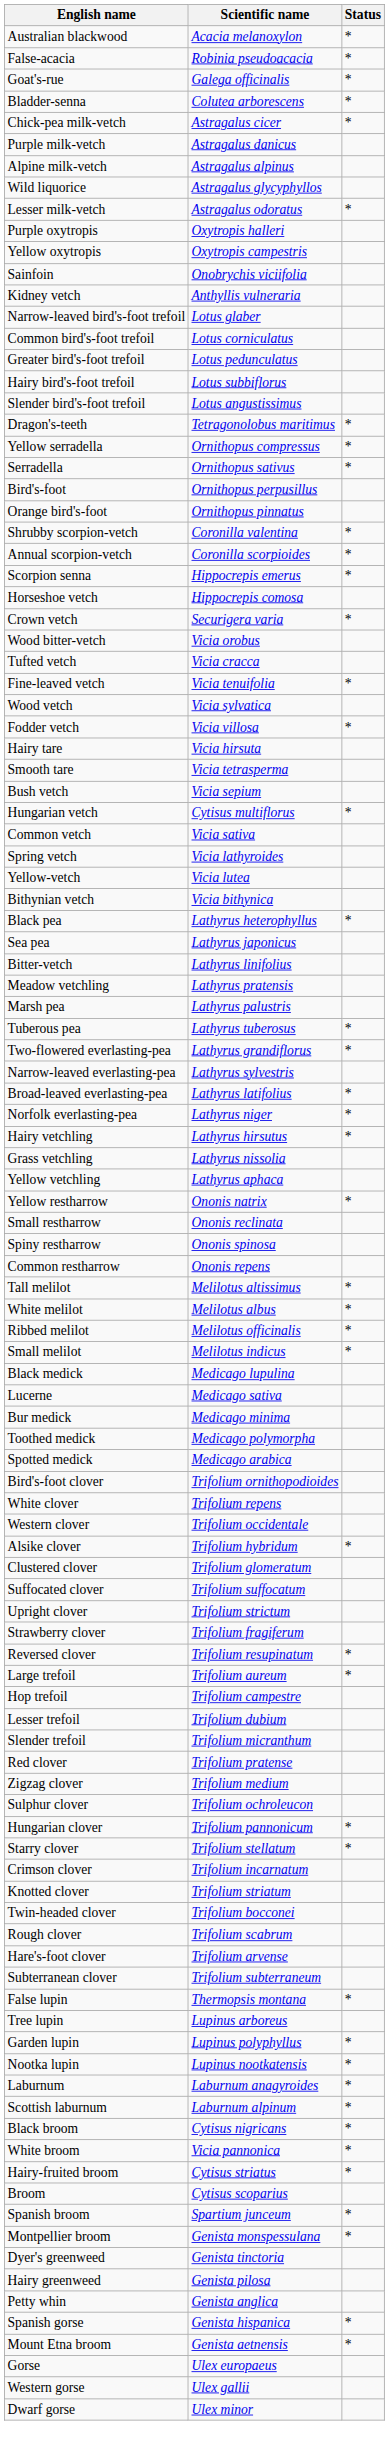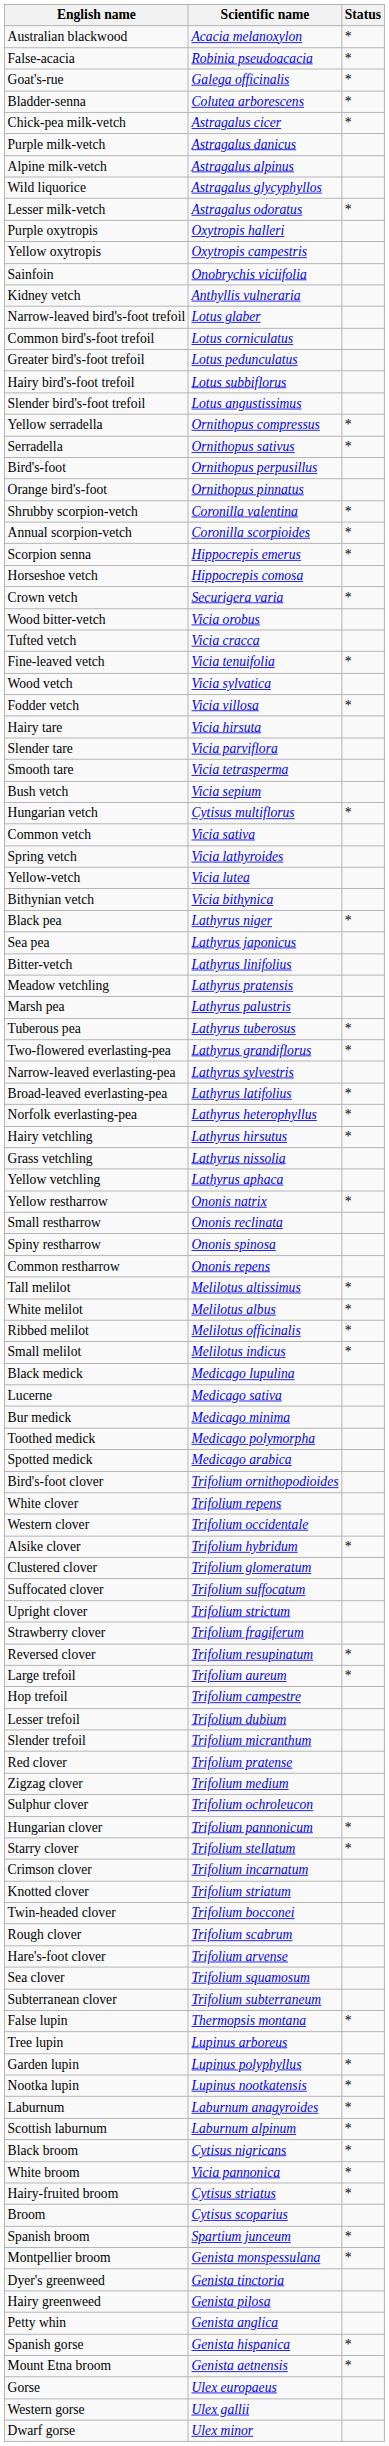 <table class="wikitable" |>
 <tr>
 <th>English name</th>
 <th>Scientific name</th>
 <th>Status</th>
 </tr>
 <tr>
 <td>Australian blackwood</td>
 <td><em><a href='#'>Acacia melanoxylon</a></em></td>
 <td>*</td>
 </tr>
 <tr>
 <td>False-acacia</td>
 <td><em><a href='#'>Robinia pseudoacacia</a></em></td>
 <td>*</td>
 </tr>
 <tr>
 <td>Goat's-rue</td>
 <td><em><a href='#'>Galega officinalis</a></em></td>
 <td>*</td>
 </tr>
 <tr>
 <td>Bladder-senna</td>
 <td><em><a href='#'>Colutea arborescens</a></em></td>
 <td>*</td>
 </tr>
 <tr>
 <td>Chick-pea milk-vetch</td>
 <td><em><a href='#'>Astragalus cicer</a></em></td>
 <td>*</td>
 </tr>
 <tr>
 <td>Purple milk-vetch</td>
 <td><em><a href='#'>Astragalus danicus</a></em></td>
 <td></td>
 </tr>
 <tr>
 <td>Alpine milk-vetch</td>
 <td><em><a href='#'>Astragalus alpinus</a></em></td>
 <td></td>
 </tr>
 <tr>
 <td>Wild liquorice</td>
 <td><em><a href='#'>Astragalus glycyphyllos</a></em></td>
 <td></td>
 </tr>
 <tr>
 <td>Lesser milk-vetch</td>
 <td><em><a href='#'>Astragalus odoratus</a></em></td>
 <td>*</td>
 </tr>
 <tr>
 <td>Purple oxytropis</td>
 <td><em><a href='#'>Oxytropis halleri</a></em></td>
 <td></td>
 </tr>
 <tr>
 <td>Yellow oxytropis</td>
 <td><em><a href='#'>Oxytropis campestris</a></em></td>
 <td></td>
 </tr>
 <tr>
 <td>Sainfoin</td>
 <td><em><a href='#'>Onobrychis viciifolia</a></em></td>
 <td></td>
 </tr>
 <tr>
 <td>Kidney vetch</td>
 <td><em><a href='#'>Anthyllis vulneraria</a></em></td>
 <td></td>
 </tr>
 <tr>
 <td>Narrow-leaved bird's-foot trefoil</td>
 <td><em><a href='#'>Lotus glaber</a></em></td>
 <td></td>
 </tr>
 <tr>
 <td>Common bird's-foot trefoil</td>
 <td><em><a href='#'>Lotus corniculatus</a></em></td>
 <td></td>
 </tr>
 <tr>
 <td>Greater bird's-foot trefoil</td>
 <td><em><a href='#'>Lotus pedunculatus</a></em></td>
 <td></td>
 </tr>
 <tr>
 <td>Hairy bird's-foot trefoil</td>
 <td><em><a href='#'>Lotus subbiflorus</a></em></td>
 <td></td>
 </tr>
 <tr>
 <td>Slender bird's-foot trefoil</td>
 <td><em><a href='#'>Lotus angustissimus</a></em></td>
 <td></td>
 </tr>
 <tr>
-<td>Dragon's-teeth</td>
-<td><em><a href='#'>Tetragonolobus maritimus</a></em></td>
-<td>*</td>
-</tr>
-<tr>
 <td>Yellow serradella</td>
 <td><em><a href='#'>Ornithopus compressus</a></em></td>
 <td>*</td>
 </tr>
 <tr>
 <td>Serradella</td>
 <td><em><a href='#'>Ornithopus sativus</a></em></td>
 <td>*</td>
 </tr>
 <tr>
 <td>Bird's-foot</td>
 <td><em><a href='#'>Ornithopus perpusillus</a></em></td>
 <td></td>
 </tr>
 <tr>
 <td>Orange bird's-foot</td>
 <td><em><a href='#'>Ornithopus pinnatus</a></em></td>
 <td></td>
 </tr>
 <tr>
 <td>Shrubby scorpion-vetch</td>
 <td><em><a href='#'>Coronilla valentina</a></em></td>
 <td>*</td>
 </tr>
 <tr>
 <td>Annual scorpion-vetch</td>
 <td><em><a href='#'>Coronilla scorpioides</a></em></td>
 <td>*</td>
 </tr>
 <tr>
 <td>Scorpion senna</td>
 <td><em><a href='#'>Hippocrepis emerus</a></em></td>
 <td>*</td>
 </tr>
 <tr>
 <td>Horseshoe vetch</td>
 <td><em><a href='#'>Hippocrepis comosa</a></em></td>
 <td></td>
 </tr>
 <tr>
 <td>Crown vetch</td>
 <td><em><a href='#'>Securigera varia</a></em></td>
 <td>*</td>
 </tr>
 <tr>
 <td>Wood bitter-vetch</td>
 <td><em><a href='#'>Vicia orobus</a></em></td>
 <td></td>
 </tr>
 <tr>
 <td>Tufted vetch</td>
 <td><em><a href='#'>Vicia cracca</a></em></td>
 <td></td>
 </tr>
 <tr>
 <td>Fine-leaved vetch</td>
 <td><em><a href='#'>Vicia tenuifolia</a></em></td>
 <td>*</td>
 </tr>
 <tr>
 <td>Wood vetch</td>
 <td><em><a href='#'>Vicia sylvatica</a></em></td>
 <td></td>
 </tr>
 <tr>
 <td>Fodder vetch</td>
 <td><em><a href='#'>Vicia villosa</a></em></td>
 <td>*</td>
 </tr>
 <tr>
 <td>Hairy tare</td>
 <td><em><a href='#'>Vicia hirsuta</a></em></td>
 <td></td>
 </tr>
 <tr>
+<td>Slender tare</td>
+<td><em><a href='#'>Vicia parviflora</a></em></td>
+<td></td>
+</tr>
+<tr>
 <td>Smooth tare</td>
 <td><em><a href='#'>Vicia tetrasperma</a></em></td>
 <td></td>
 </tr>
 <tr>
 <td>Bush vetch</td>
 <td><em><a href='#'>Vicia sepium</a></em></td>
 <td></td>
 </tr>
 <tr>
 <td>Hungarian vetch</td>
 <td><em><a href='#'>Cytisus multiflorus</a></em></td>
 <td>*</td>
 </tr>
 <tr>
 <td>Common vetch</td>
 <td><em><a href='#'>Vicia sativa</a></em></td>
 <td></td>
 </tr>
 <tr>
 <td>Spring vetch</td>
 <td><em><a href='#'>Vicia lathyroides</a></em></td>
 <td></td>
 </tr>
 <tr>
 <td>Yellow-vetch</td>
 <td><em><a href='#'>Vicia lutea</a></em></td>
 <td></td>
 </tr>
 <tr>
 <td>Bithynian vetch</td>
 <td><em><a href='#'>Vicia bithynica</a></em></td>
 <td></td>
 </tr>
 <tr>
 <td>Black pea</td>
-<td><em><a href='#'>Lathyrus heterophyllus</a></em></td>
+<td><em><a href='#'>Lathyrus niger</a></em></td>
 <td>*</td>
 </tr>
 <tr>
 <td>Sea pea</td>
 <td><em><a href='#'>Lathyrus japonicus</a></em></td>
 <td></td>
 </tr>
 <tr>
 <td>Bitter-vetch</td>
 <td><em><a href='#'>Lathyrus linifolius</a></em></td>
 <td></td>
 </tr>
 <tr>
 <td>Meadow vetchling</td>
 <td><em><a href='#'>Lathyrus pratensis</a></em></td>
 <td></td>
 </tr>
 <tr>
 <td>Marsh pea</td>
 <td><em><a href='#'>Lathyrus palustris</a></em></td>
 <td></td>
 </tr>
 <tr>
 <td>Tuberous pea</td>
 <td><em><a href='#'>Lathyrus tuberosus</a></em></td>
 <td>*</td>
 </tr>
 <tr>
 <td>Two-flowered everlasting-pea</td>
 <td><em><a href='#'>Lathyrus grandiflorus</a></em></td>
 <td>*</td>
 </tr>
 <tr>
 <td>Narrow-leaved everlasting-pea</td>
 <td><em><a href='#'>Lathyrus sylvestris</a></em></td>
 <td></td>
 </tr>
 <tr>
 <td>Broad-leaved everlasting-pea</td>
 <td><em><a href='#'>Lathyrus latifolius</a></em></td>
 <td>*</td>
 </tr>
 <tr>
 <td>Norfolk everlasting-pea</td>
-<td><em><a href='#'>Lathyrus niger</a></em></td>
+<td><em><a href='#'>Lathyrus heterophyllus</a></em></td>
 <td>*</td>
 </tr>
 <tr>
 <td>Hairy vetchling</td>
 <td><em><a href='#'>Lathyrus hirsutus</a></em></td>
 <td>*</td>
 </tr>
 <tr>
 <td>Grass vetchling</td>
 <td><em><a href='#'>Lathyrus nissolia</a></em></td>
 <td></td>
 </tr>
 <tr>
 <td>Yellow vetchling</td>
 <td><em><a href='#'>Lathyrus aphaca</a></em></td>
 <td></td>
 </tr>
 <tr>
 <td>Yellow restharrow</td>
 <td><em><a href='#'>Ononis natrix</a></em></td>
 <td>*</td>
 </tr>
 <tr>
 <td>Small restharrow</td>
 <td><em><a href='#'>Ononis reclinata</a></em></td>
 <td></td>
 </tr>
 <tr>
 <td>Spiny restharrow</td>
 <td><em><a href='#'>Ononis spinosa</a></em></td>
 <td></td>
 </tr>
 <tr>
 <td>Common restharrow</td>
 <td><em><a href='#'>Ononis repens</a></em></td>
 <td></td>
 </tr>
 <tr>
 <td>Tall melilot</td>
 <td><em><a href='#'>Melilotus altissimus</a></em></td>
 <td>*</td>
 </tr>
 <tr>
 <td>White melilot</td>
 <td><em><a href='#'>Melilotus albus</a></em></td>
 <td>*</td>
 </tr>
 <tr>
 <td>Ribbed melilot</td>
 <td><em><a href='#'>Melilotus officinalis</a></em></td>
 <td>*</td>
 </tr>
 <tr>
 <td>Small melilot</td>
 <td><em><a href='#'>Melilotus indicus</a></em></td>
 <td>*</td>
 </tr>
 <tr>
 <td>Black medick</td>
 <td><em><a href='#'>Medicago lupulina</a></em></td>
 <td></td>
 </tr>
 <tr>
 <td>Lucerne</td>
 <td><em><a href='#'>Medicago sativa</a></em></td>
 <td></td>
 </tr>
 <tr>
 <td>Bur medick</td>
 <td><em><a href='#'>Medicago minima</a></em></td>
 <td></td>
 </tr>
 <tr>
 <td>Toothed medick</td>
 <td><em><a href='#'>Medicago polymorpha</a></em></td>
 <td></td>
 </tr>
 <tr>
 <td>Spotted medick</td>
 <td><em><a href='#'>Medicago arabica</a></em></td>
 <td></td>
 </tr>
 <tr>
 <td>Bird's-foot clover</td>
 <td><em><a href='#'>Trifolium ornithopodioides</a></em></td>
 <td></td>
 </tr>
 <tr>
 <td>White clover</td>
 <td><em><a href='#'>Trifolium repens</a></em></td>
 <td></td>
 </tr>
 <tr>
 <td>Western clover</td>
 <td><em><a href='#'>Trifolium occidentale</a></em></td>
 <td></td>
 </tr>
 <tr>
 <td>Alsike clover</td>
 <td><em><a href='#'>Trifolium hybridum</a></em></td>
 <td>*</td>
 </tr>
 <tr>
 <td>Clustered clover</td>
 <td><em><a href='#'>Trifolium glomeratum</a></em></td>
 <td></td>
 </tr>
 <tr>
 <td>Suffocated clover</td>
 <td><em><a href='#'>Trifolium suffocatum</a></em></td>
 <td></td>
 </tr>
 <tr>
 <td>Upright clover</td>
 <td><em><a href='#'>Trifolium strictum</a></em></td>
 <td></td>
 </tr>
 <tr>
 <td>Strawberry clover</td>
 <td><em><a href='#'>Trifolium fragiferum</a></em></td>
 <td></td>
 </tr>
 <tr>
 <td>Reversed clover</td>
 <td><em><a href='#'>Trifolium resupinatum</a></em></td>
 <td>*</td>
 </tr>
 <tr>
 <td>Large trefoil</td>
 <td><em><a href='#'>Trifolium aureum</a></em></td>
 <td>*</td>
 </tr>
 <tr>
 <td>Hop trefoil</td>
 <td><em><a href='#'>Trifolium campestre</a></em></td>
 <td></td>
 </tr>
 <tr>
 <td>Lesser trefoil</td>
 <td><em><a href='#'>Trifolium dubium</a></em></td>
 <td></td>
 </tr>
 <tr>
 <td>Slender trefoil</td>
 <td><em><a href='#'>Trifolium micranthum</a></em></td>
 <td></td>
 </tr>
 <tr>
 <td>Red clover</td>
 <td><em><a href='#'>Trifolium pratense</a></em></td>
 <td></td>
 </tr>
 <tr>
 <td>Zigzag clover</td>
 <td><em><a href='#'>Trifolium medium</a></em></td>
 <td></td>
 </tr>
 <tr>
 <td>Sulphur clover</td>
 <td><em><a href='#'>Trifolium ochroleucon</a></em></td>
 <td></td>
 </tr>
 <tr>
 <td>Hungarian clover</td>
 <td><em><a href='#'>Trifolium pannonicum</a></em></td>
 <td>*</td>
 </tr>
 <tr>
 <td>Starry clover</td>
 <td><em><a href='#'>Trifolium stellatum</a></em></td>
 <td>*</td>
 </tr>
 <tr>
 <td>Crimson clover</td>
 <td><em><a href='#'>Trifolium incarnatum</a></em></td>
 <td></td>
 </tr>
 <tr>
 <td>Knotted clover</td>
 <td><em><a href='#'>Trifolium striatum</a></em></td>
 <td></td>
 </tr>
 <tr>
 <td>Twin-headed clover</td>
 <td><em><a href='#'>Trifolium bocconei</a></em></td>
 <td></td>
 </tr>
 <tr>
 <td>Rough clover</td>
 <td><em><a href='#'>Trifolium scabrum</a></em></td>
 <td></td>
 </tr>
 <tr>
 <td>Hare's-foot clover</td>
 <td><em><a href='#'>Trifolium arvense</a></em></td>
 <td></td>
 </tr>
 <tr>
+<td>Sea clover</td>
+<td><em><a href='#'>Trifolium squamosum</a></em></td>
+<td></td>
+</tr>
+<tr>
 <td>Subterranean clover</td>
 <td><em><a href='#'>Trifolium subterraneum</a></em></td>
 <td></td>
 </tr>
 <tr>
 <td>False lupin</td>
 <td><em><a href='#'>Thermopsis montana</a></em></td>
 <td>*</td>
 </tr>
 <tr>
 <td>Tree lupin</td>
 <td><em><a href='#'>Lupinus arboreus</a></em></td>
 <td></td>
 </tr>
 <tr>
 <td>Garden lupin</td>
 <td><em><a href='#'>Lupinus polyphyllus</a></em></td>
 <td>*</td>
 </tr>
 <tr>
 <td>Nootka lupin</td>
 <td><em><a href='#'>Lupinus nootkatensis</a></em></td>
 <td>*</td>
 </tr>
 <tr>
 <td>Laburnum</td>
 <td><em><a href='#'>Laburnum anagyroides</a></em></td>
 <td>*</td>
 </tr>
 <tr>
 <td>Scottish laburnum</td>
 <td><em><a href='#'>Laburnum alpinum</a></em></td>
 <td>*</td>
 </tr>
 <tr>
 <td>Black broom</td>
 <td><em><a href='#'>Cytisus nigricans</a></em></td>
 <td>*</td>
 </tr>
 <tr>
 <td>White broom</td>
 <td><em><a href='#'>Vicia pannonica</a></em></td>
 <td>*</td>
 </tr>
 <tr>
 <td>Hairy-fruited broom</td>
 <td><em><a href='#'>Cytisus striatus</a></em></td>
 <td>*</td>
 </tr>
 <tr>
 <td>Broom</td>
 <td><em><a href='#'>Cytisus scoparius</a></em></td>
 <td></td>
 </tr>
 <tr>
 <td>Spanish broom</td>
 <td><em><a href='#'>Spartium junceum</a></em></td>
 <td>*</td>
 </tr>
 <tr>
 <td>Montpellier broom</td>
 <td><em><a href='#'>Genista monspessulana</a></em></td>
 <td>*</td>
 </tr>
 <tr>
 <td>Dyer's greenweed</td>
 <td><em><a href='#'>Genista tinctoria</a></em></td>
 <td></td>
 </tr>
 <tr>
 <td>Hairy greenweed</td>
 <td><em><a href='#'>Genista pilosa</a></em></td>
 <td></td>
 </tr>
 <tr>
 <td>Petty whin</td>
 <td><em><a href='#'>Genista anglica</a></em></td>
 <td></td>
 </tr>
 <tr>
 <td>Spanish gorse</td>
 <td><em><a href='#'>Genista hispanica</a></em></td>
 <td>*</td>
 </tr>
 <tr>
 <td>Mount Etna broom</td>
 <td><em><a href='#'>Genista aetnensis</a></em></td>
 <td>*</td>
 </tr>
 <tr>
 <td>Gorse</td>
 <td><em><a href='#'>Ulex europaeus</a></em></td>
 <td></td>
 </tr>
 <tr>
 <td>Western gorse</td>
 <td><em><a href='#'>Ulex gallii</a></em></td>
 <td></td>
 </tr>
 <tr>
 <td>Dwarf gorse</td>
 <td><em><a href='#'>Ulex minor</a></em></td>
 <td></td>
 </tr>
 </table>
